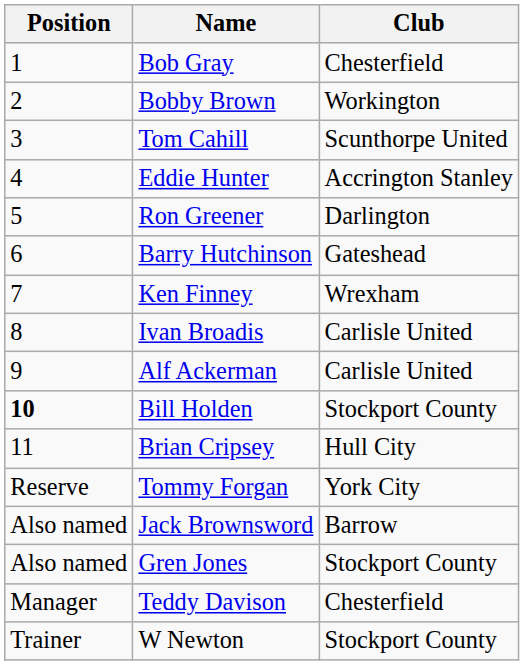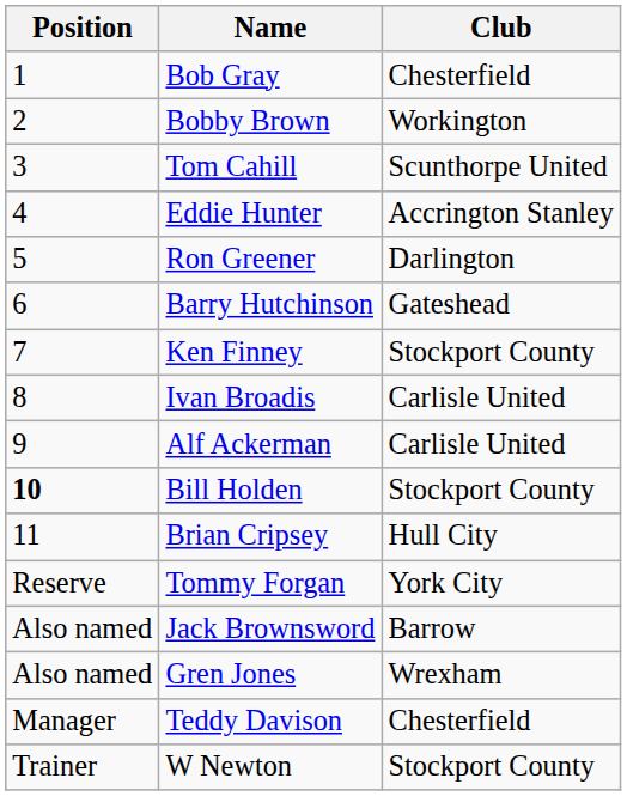 <table class="wikitable" border="1">
 <tr>
 <th>Position</th>
 <th>Name</th>
 <th>Club</th>
 </tr>
 <tr>
 <td>1</td>
 <td><a href='#'>Bob Gray</a></td>
 <td>Chesterfield</td>
 </tr>
 <tr>
 <td>2</td>
 <td><a href='#'>Bobby Brown</a></td>
 <td>Workington</td>
 </tr>
 <tr>
 <td>3</td>
 <td><a href='#'>Tom Cahill</a></td>
 <td>Scunthorpe United</td>
 </tr>
 <tr>
 <td>4</td>
 <td><a href='#'>Eddie Hunter</a></td>
 <td>Accrington Stanley</td>
 </tr>
 <tr>
 <td>5</td>
 <td><a href='#'>Ron Greener</a></td>
 <td>Darlington</td>
 </tr>
 <tr>
 <td>6</td>
 <td><a href='#'>Barry Hutchinson</a></td>
 <td>Gateshead</td>
 </tr>
 <tr>
 <td>7</td>
 <td><a href='#'>Ken Finney</a></td>
-<td>Wrexham</td>
+<td>Stockport County</td>
 </tr>
 <tr>
 <td>8</td>
 <td><a href='#'>Ivan Broadis</a></td>
 <td>Carlisle United</td>
 </tr>
 <tr>
 <td>9</td>
 <td><a href='#'>Alf Ackerman</a></td>
 <td>Carlisle United</td>
 </tr>
 <tr>
 <td><strong>10</strong></td>
 <td><a href='#'>Bill Holden</a></td>
 <td>Stockport County</td>
 </tr>
 <tr>
 <td>11</td>
 <td><a href='#'>Brian Cripsey</a></td>
 <td>Hull City</td>
 </tr>
 <tr>
 <td>Reserve</td>
 <td><a href='#'>Tommy Forgan</a></td>
 <td>York City</td>
 </tr>
 <tr>
 <td>Also named</td>
 <td><a href='#'>Jack Brownsword</a></td>
 <td>Barrow</td>
 </tr>
 <tr>
 <td>Also named</td>
 <td><a href='#'>Gren Jones</a></td>
-<td>Stockport County</td>
+<td>Wrexham</td>
 </tr>
 <tr>
 <td>Manager</td>
 <td><a href='#'>Teddy Davison</a></td>
 <td>Chesterfield</td>
 </tr>
 <tr>
 <td>Trainer</td>
 <td>W Newton</td>
 <td>Stockport County</td>
 </tr>
 </table>
